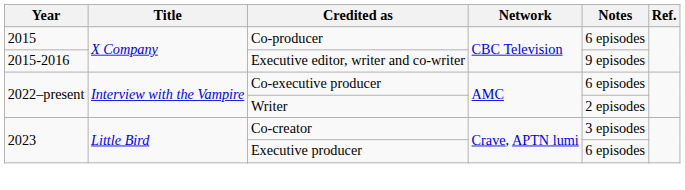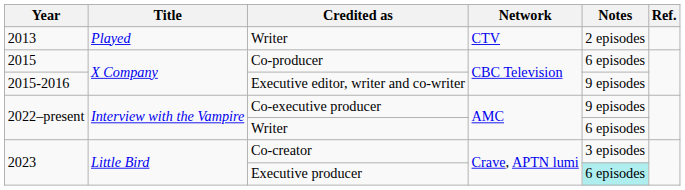 <table class="wikitable">
 <tr>
 <th>Year</th>
 <th>Title</th>
 <th>Credited as</th>
 <th>Network</th>
 <th>Notes</th>
 <th>Ref.</th>
+</tr>
+<tr>
+<td>2013</td>
+<td><a href='#'><em>Played</em></a></td>
+<td>Writer</td>
+<td><a href='#'>CTV</a></td>
+<td>2 episodes</td>
+<td></td>
 </tr>
 <tr>
 <td>2015</td>
 <td rowspan="2"><em><a href='#'>X Company</a></em></td>
 <td>Co-producer</td>
 <td rowspan="2"><a href='#'>CBC Television</a></td>
 <td>6 episodes</td>
 <td rowspan="2"></td>
 </tr>
 <tr>
 <td>2015-2016</td>
 <td>Executive editor, writer and co-writer</td>
 <td>9 episodes</td>
 </tr>
 <tr>
 <td rowspan="2">2022–present</td>
 <td rowspan="2"><a href='#'><em>Interview with the Vampire</em></a></td>
 <td>Co-executive producer</td>
 <td rowspan="2"><a href='#'>AMC</a></td>
-<td>6 episodes</td>
+<td>9 episodes</td>
 <td rowspan="2"></td>
 </tr>
 <tr>
 <td>Writer</td>
-<td>2 episodes</td>
+<td>6 episodes</td>
 </tr>
 <tr>
 <td rowspan="2">2023</td>
 <td rowspan="2"><a href='#'><em>Little Bird</em></a></td>
 <td>Co-creator</td>
 <td rowspan="2"><a href='#'>Crave</a>, <a href='#'>APTN lumi</a></td>
 <td>3 episodes</td>
 <td rowspan="2"></td>
 </tr>
 <tr>
 <td>Executive producer</td>
-<td>6 episodes</td>
+<td style="background: paleturquoise;">6 episodes</td>
 </tr>
 </table>
